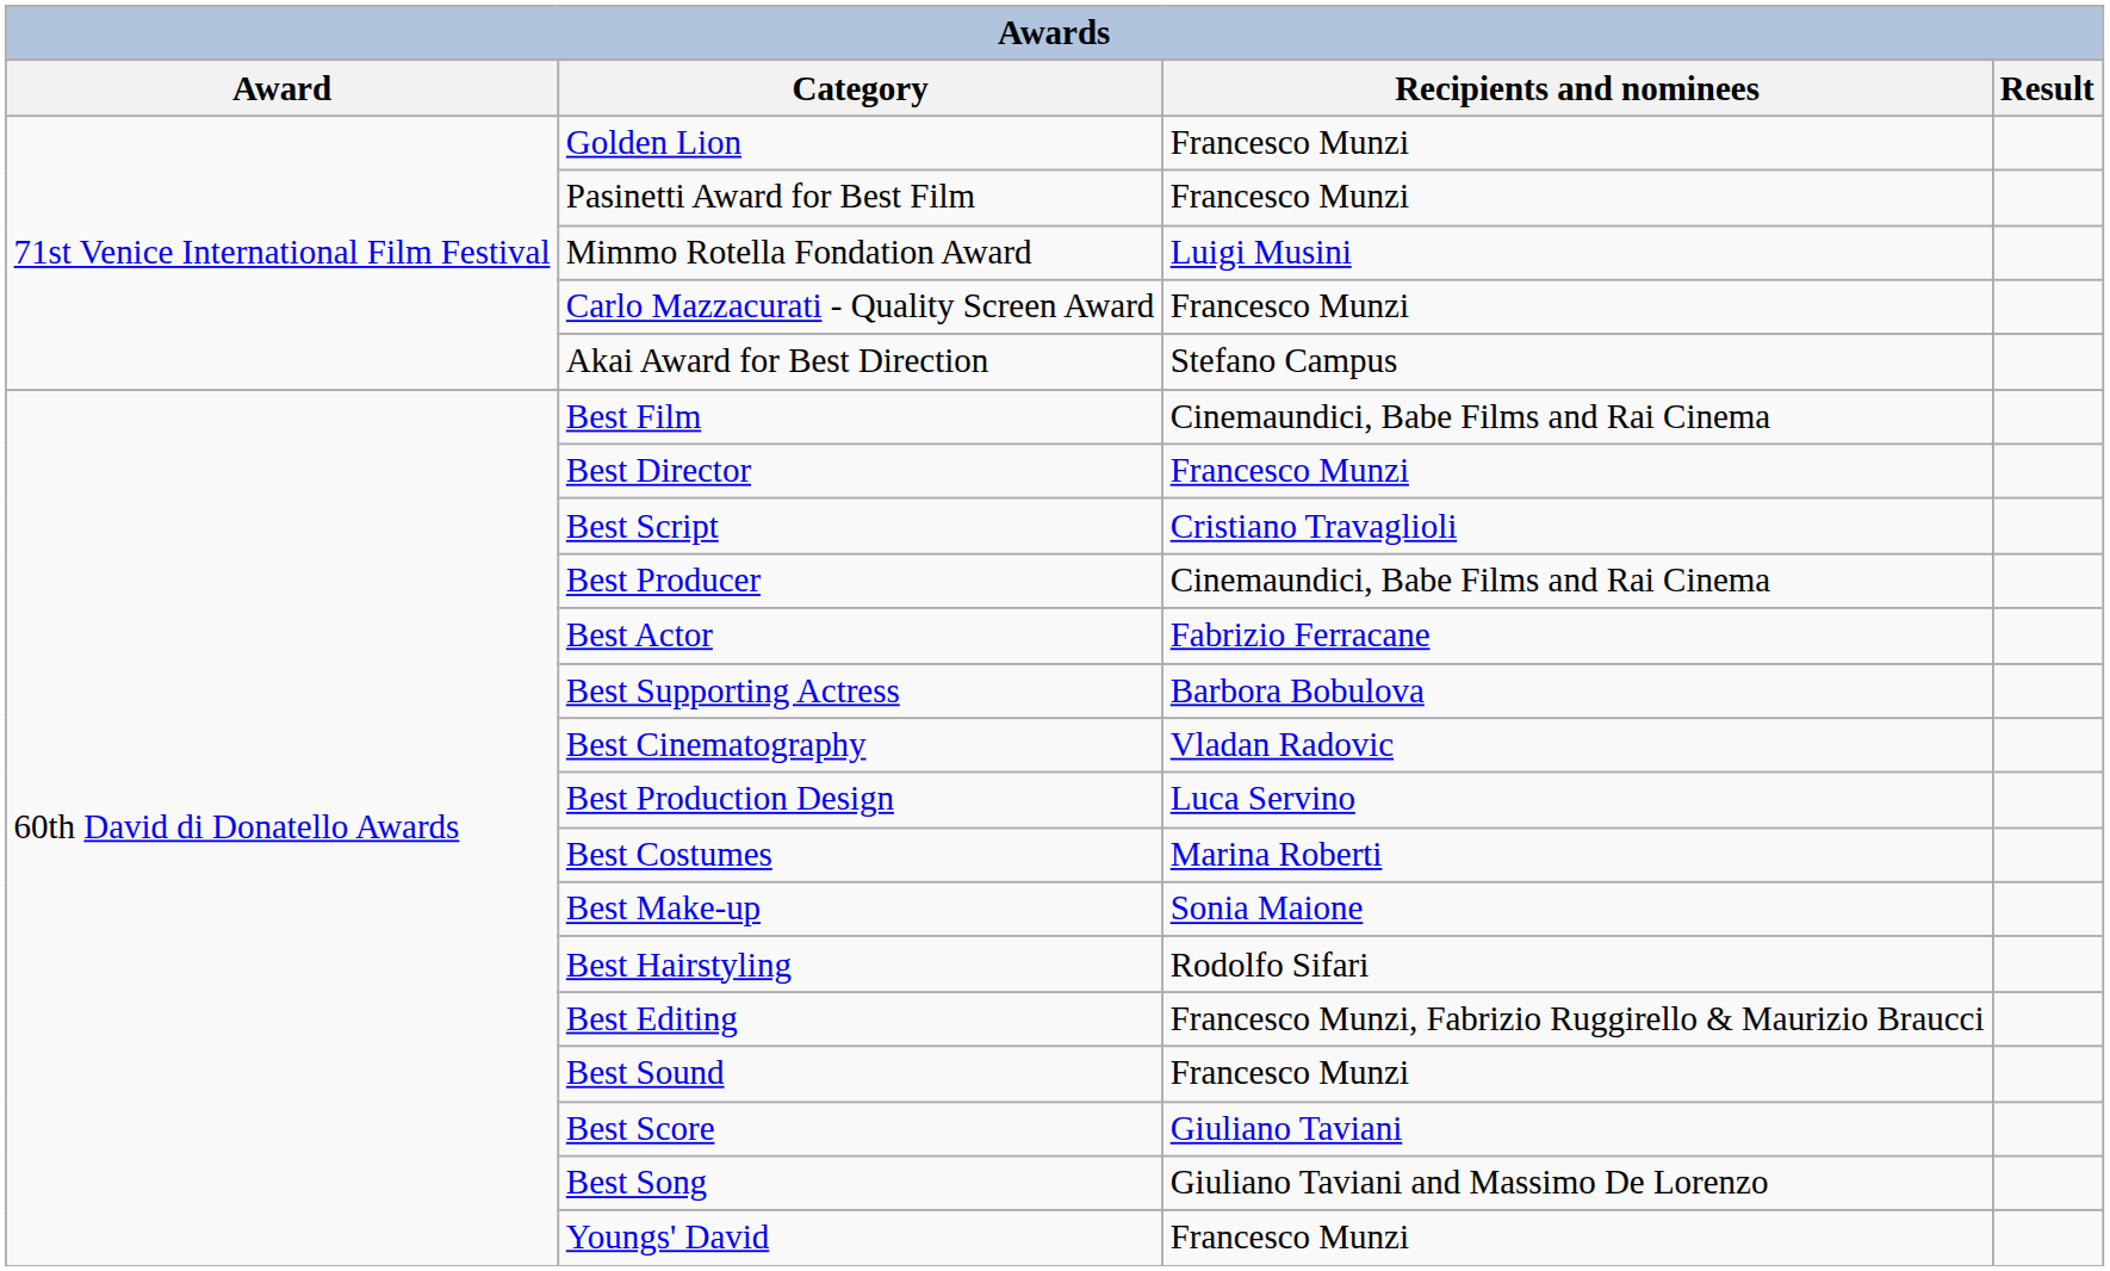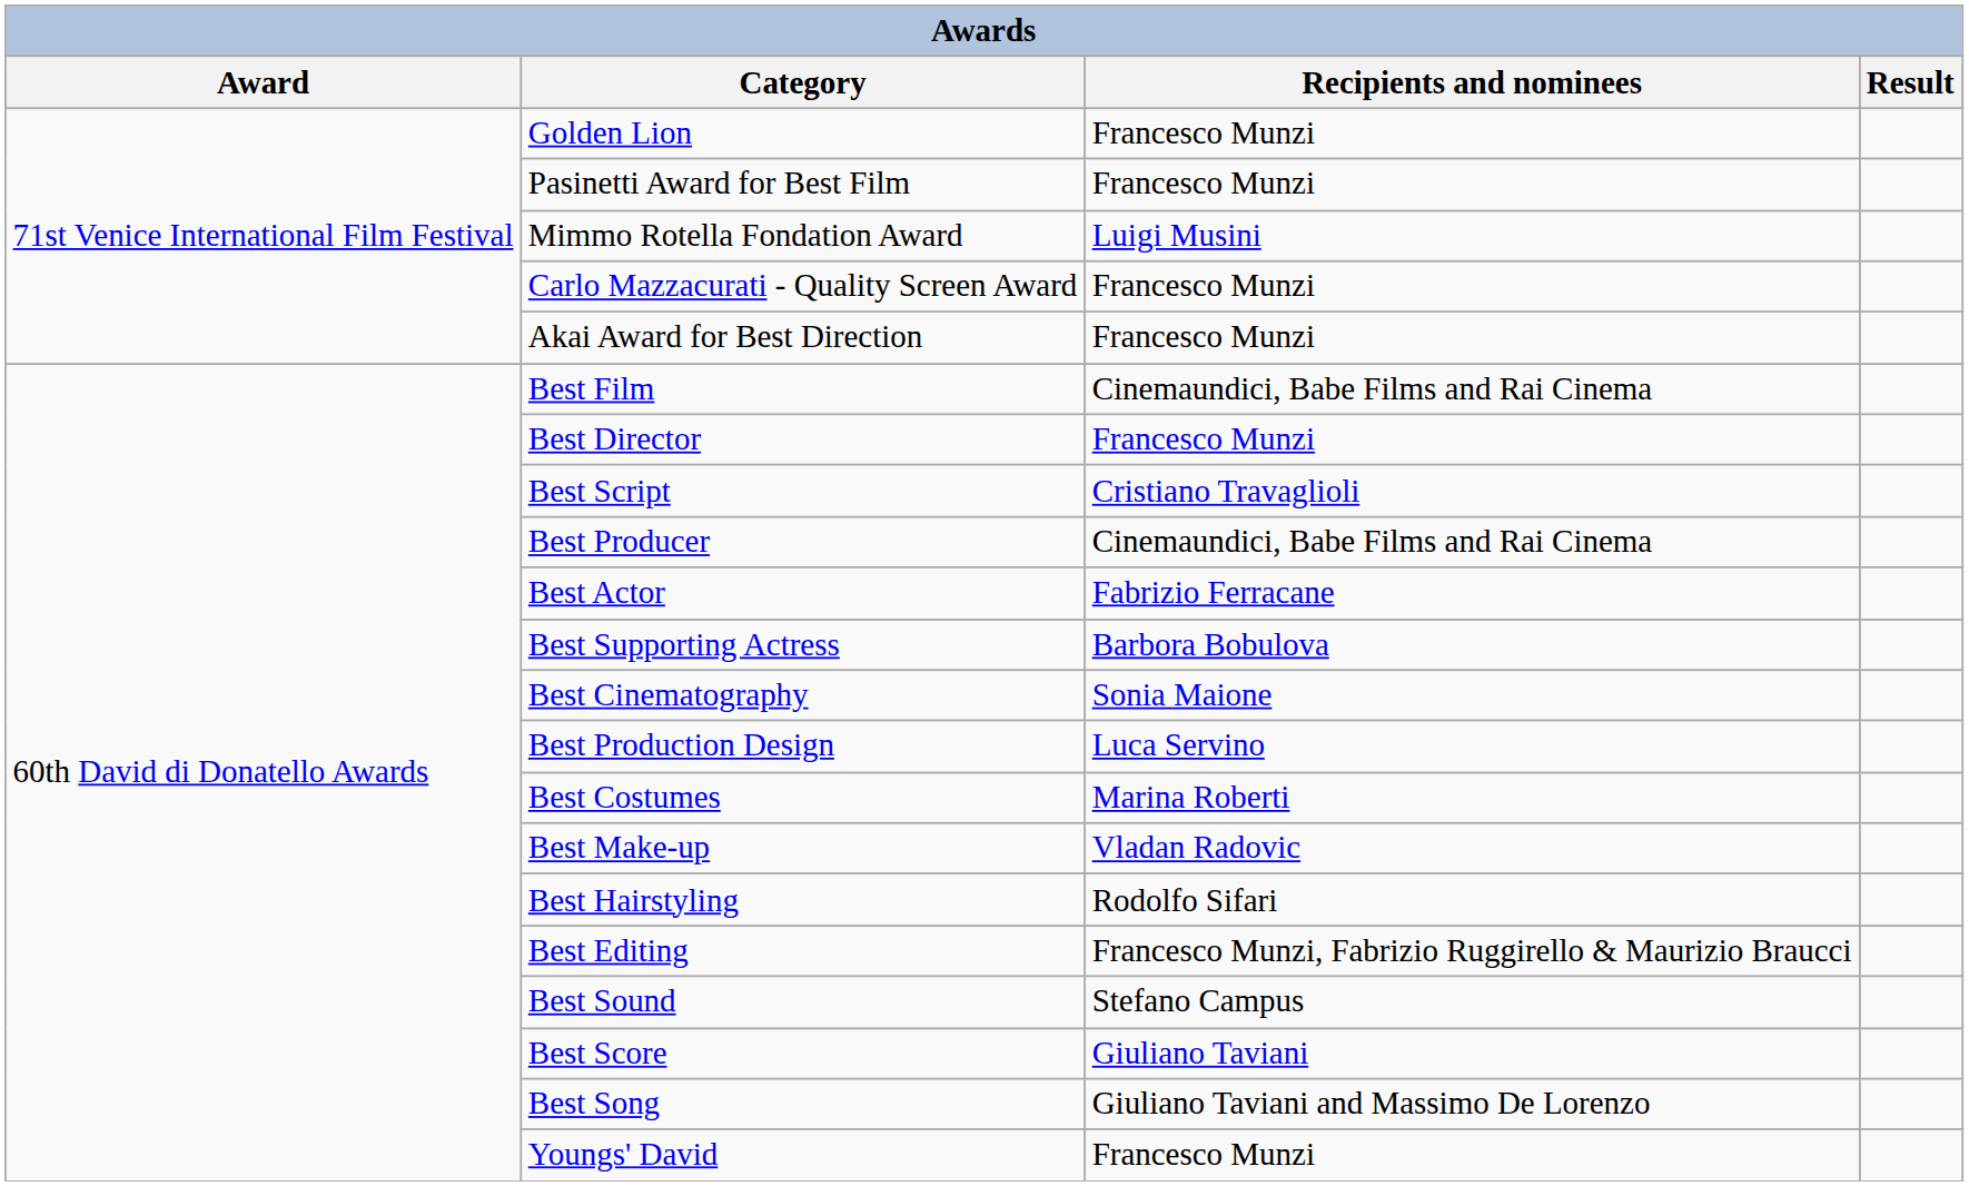 <table class="wikitable sortable">
 <tr>
 <th colspan="5" style="background: LightSteelBlue;">Awards</th>
 </tr>
 <tr style="background:#ccc; text-align:center;">
 <th>Award</th>
 <th>Category</th>
 <th>Recipients and nominees</th>
 <th>Result</th>
 </tr>
 <tr>
 <td rowspan="5"><a href='#'>71st Venice International Film Festival</a></td>
 <td><a href='#'>Golden Lion</a></td>
 <td>Francesco Munzi</td>
 <td></td>
 </tr>
 <tr>
 <td>Pasinetti Award for Best Film</td>
 <td>Francesco Munzi</td>
 <td></td>
 </tr>
 <tr>
 <td>Mimmo Rotella Fondation Award</td>
 <td><a href='#'>Luigi Musini</a></td>
 <td></td>
 </tr>
 <tr>
 <td><a href='#'>Carlo Mazzacurati</a> - Quality Screen Award</td>
 <td>Francesco Munzi</td>
 <td></td>
 </tr>
 <tr>
 <td>Akai Award for Best Direction</td>
-<td>Stefano Campus</td>
+<td>Francesco Munzi</td>
 <td></td>
 </tr>
 <tr>
 <td rowspan="16">60th <a href='#'>David di Donatello Awards</a></td>
 <td><a href='#'>Best Film</a></td>
 <td>Cinemaundici, Babe Films and Rai Cinema</td>
 <td></td>
 </tr>
 <tr>
 <td><a href='#'>Best Director</a></td>
 <td><a href='#'>Francesco Munzi</a></td>
 <td></td>
 </tr>
 <tr>
 <td><a href='#'>Best Script</a></td>
 <td><a href='#'>Cristiano Travaglioli</a></td>
 <td></td>
 </tr>
 <tr>
 <td><a href='#'>Best Producer</a></td>
 <td>Cinemaundici, Babe Films and Rai Cinema</td>
 <td></td>
 </tr>
 <tr>
 <td><a href='#'>Best Actor</a></td>
 <td><a href='#'>Fabrizio Ferracane</a></td>
 <td></td>
 </tr>
 <tr>
 <td><a href='#'>Best Supporting Actress</a></td>
 <td><a href='#'>Barbora Bobulova</a></td>
 <td></td>
 </tr>
 <tr>
 <td><a href='#'>Best Cinematography</a></td>
-<td><a href='#'>Vladan Radovic</a></td>
+<td><a href='#'>Sonia Maione</a></td>
 <td></td>
 </tr>
 <tr>
 <td><a href='#'>Best Production Design</a></td>
 <td><a href='#'>Luca Servino</a></td>
 <td></td>
 </tr>
 <tr>
 <td><a href='#'>Best Costumes</a></td>
 <td><a href='#'>Marina Roberti</a></td>
 <td></td>
 </tr>
 <tr>
 <td><a href='#'>Best Make-up</a></td>
-<td><a href='#'>Sonia Maione</a></td>
+<td><a href='#'>Vladan Radovic</a></td>
 <td></td>
 </tr>
 <tr>
 <td><a href='#'>Best Hairstyling</a></td>
 <td>Rodolfo Sifari</td>
 <td></td>
 </tr>
 <tr>
 <td><a href='#'>Best Editing</a></td>
 <td>Francesco Munzi, Fabrizio Ruggirello & Maurizio Braucci</td>
 <td></td>
 </tr>
 <tr>
 <td><a href='#'>Best Sound</a></td>
-<td>Francesco Munzi</td>
+<td>Stefano Campus</td>
 <td></td>
 </tr>
 <tr>
 <td><a href='#'>Best Score</a></td>
 <td><a href='#'>Giuliano Taviani</a></td>
 <td></td>
 </tr>
 <tr>
 <td><a href='#'>Best Song</a></td>
 <td>Giuliano Taviani and Massimo De Lorenzo</td>
 <td></td>
 </tr>
 <tr>
 <td><a href='#'>Youngs' David</a></td>
 <td>Francesco Munzi</td>
 <td></td>
 </tr>
 </table>
